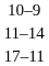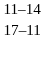 <table style="text-align:center">
 <tr>
 <th width=200></th>
 <th width=100></th>
 <th width=200></th>
-</tr>
-<tr>
-<td align=right><strong></strong></td>
-<td>10–9</td>
-<td align=left></td>
 </tr>
 <tr>
 <td align=right></td>
 <td>11–14</td>
 <td align=left><strong></strong></td>
 </tr>
 <tr>
 <td align=right><strong></strong></td>
 <td>17–11</td>
 <td align=left></td>
 </tr>
 </table>
